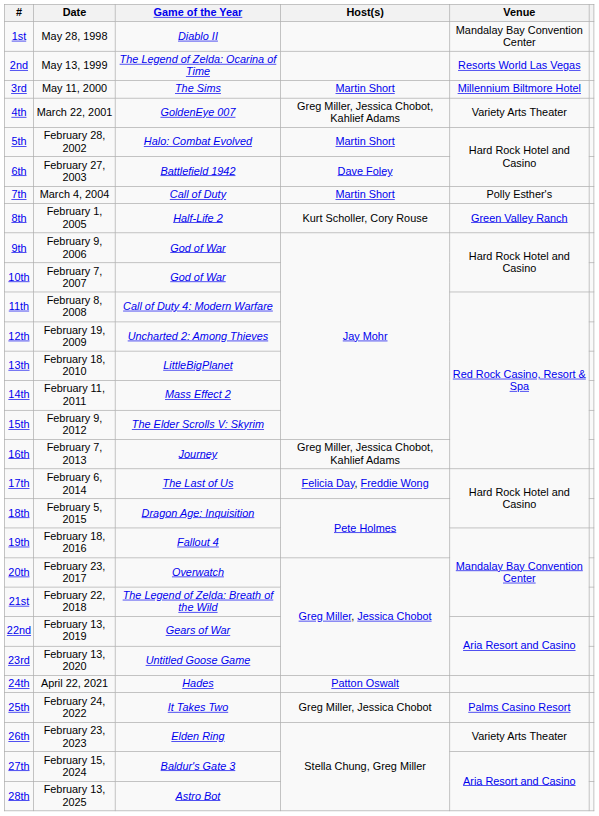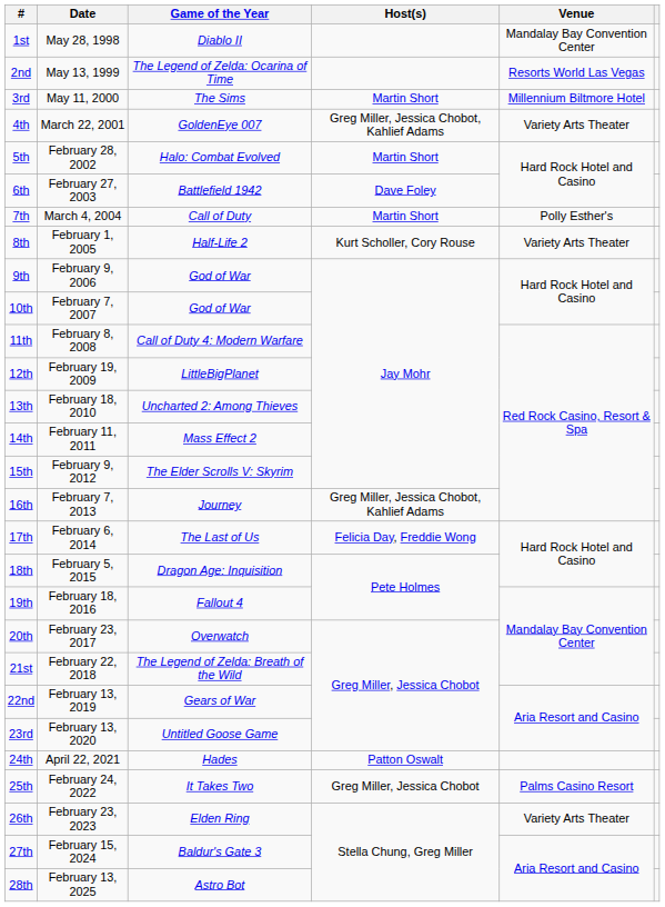 <table class="sortable wikitable" style="text-align: center">
 <tr>
 <th>#</th>
 <th>Date</th>
 <th><a href='#'>Game of the Year</a></th>
 <th>Host(s)</th>
 <th>Venue</th>
 <th></th>
 </tr>
 <tr>
 <td><a href='#'>1st</a></td>
 <td>May 28, 1998</td>
 <td><em><a href='#'>Diablo II</a></em></td>
 <td></td>
 <td>Mandalay Bay Convention Center</td>
 <td></td>
 </tr>
 <tr>
 <td><a href='#'>2nd</a></td>
 <td>May 13, 1999</td>
 <td><em><a href='#'>The Legend of Zelda: Ocarina of Time</a></em></td>
 <td></td>
 <td><a href='#'>Resorts World Las Vegas</a></td>
 <td></td>
 </tr>
 <tr>
 <td><a href='#'>3rd</a></td>
 <td>May 11, 2000</td>
 <td><em><a href='#'>The Sims</a></em></td>
 <td><a href='#'>Martin Short</a></td>
 <td><a href='#'>Millennium Biltmore Hotel</a></td>
 <td></td>
 </tr>
 <tr>
 <td><a href='#'>4th</a></td>
 <td>March 22, 2001</td>
 <td><em><a href='#'>GoldenEye 007</a></em></td>
 <td>Greg Miller, Jessica Chobot, Kahlief Adams</td>
 <td>Variety Arts Theater</td>
 <td></td>
 </tr>
 <tr>
 <td><a href='#'>5th</a></td>
 <td>February 28, 2002</td>
 <td><em><a href='#'>Halo: Combat Evolved</a></em></td>
 <td><a href='#'>Martin Short</a></td>
 <td rowspan="2">Hard Rock Hotel and Casino</td>
 <td></td>
 </tr>
 <tr>
 <td><a href='#'>6th</a></td>
 <td>February 27, 2003</td>
 <td><em><a href='#'>Battlefield 1942</a></em></td>
 <td><a href='#'>Dave Foley</a></td>
 <td></td>
 </tr>
 <tr>
 <td><a href='#'>7th</a></td>
 <td>March 4, 2004</td>
 <td><em><a href='#'>Call of Duty</a></em></td>
 <td><a href='#'>Martin Short</a></td>
 <td>Polly Esther's</td>
 <td></td>
 </tr>
 <tr>
 <td><a href='#'>8th</a></td>
 <td>February 1, 2005</td>
 <td><em><a href='#'>Half-Life 2</a></em></td>
 <td>Kurt Scholler, Cory Rouse</td>
-<td><a href='#'>Green Valley Ranch</a></td>
+<td>Variety Arts Theater</td>
 <td></td>
 </tr>
 <tr>
 <td><a href='#'>9th</a></td>
 <td>February 9, 2006</td>
 <td><em><a href='#'>God of War</a></em></td>
 <td rowspan="7"><a href='#'>Jay Mohr</a></td>
 <td rowspan="2">Hard Rock Hotel and Casino</td>
 <td></td>
 </tr>
 <tr>
 <td><a href='#'>10th</a></td>
 <td>February 7, 2007</td>
 <td><em><a href='#'>God of War</a></em></td>
 <td></td>
 </tr>
 <tr>
 <td><a href='#'>11th</a></td>
 <td>February 8, 2008</td>
 <td><em><a href='#'>Call of Duty 4: Modern Warfare</a></em></td>
 <td rowspan="6"><a href='#'>Red Rock Casino, Resort & Spa</a></td>
 <td></td>
 </tr>
 <tr>
 <td><a href='#'>12th</a></td>
 <td>February 19, 2009</td>
-<td><em><a href='#'>Uncharted 2: Among Thieves</a></em></td>
+<td><em><a href='#'>LittleBigPlanet</a></em></td>
 <td></td>
 </tr>
 <tr>
 <td><a href='#'>13th</a></td>
 <td>February 18, 2010</td>
-<td><em><a href='#'>LittleBigPlanet</a></em></td>
+<td><em><a href='#'>Uncharted 2: Among Thieves</a></em></td>
 <td></td>
 </tr>
 <tr>
 <td><a href='#'>14th</a></td>
 <td>February 11, 2011</td>
 <td><em><a href='#'>Mass Effect 2</a></em></td>
 <td></td>
 </tr>
 <tr>
 <td><a href='#'>15th</a></td>
 <td>February 9, 2012</td>
 <td><em><a href='#'>The Elder Scrolls V: Skyrim</a></em></td>
 <td></td>
 </tr>
 <tr>
 <td><a href='#'>16th</a></td>
 <td>February 7, 2013</td>
 <td><em><a href='#'>Journey</a></em></td>
 <td>Greg Miller, Jessica Chobot, Kahlief Adams</td>
 <td></td>
 </tr>
 <tr>
 <td><a href='#'>17th</a></td>
 <td>February 6, 2014</td>
 <td><em><a href='#'>The Last of Us</a></em></td>
 <td><a href='#'>Felicia Day</a>, <a href='#'>Freddie Wong</a></td>
 <td rowspan="2">Hard Rock Hotel and Casino</td>
 <td></td>
 </tr>
 <tr>
 <td><a href='#'>18th</a></td>
 <td>February 5, 2015</td>
 <td><em><a href='#'>Dragon Age: Inquisition</a></em></td>
 <td rowspan="2"><a href='#'>Pete Holmes</a></td>
 <td></td>
 </tr>
 <tr>
 <td><a href='#'>19th</a></td>
 <td>February 18, 2016</td>
 <td><em><a href='#'>Fallout 4</a></em></td>
 <td rowspan="3"><a href='#'>Mandalay Bay Convention Center</a></td>
 <td></td>
 </tr>
 <tr>
 <td><a href='#'>20th</a></td>
 <td>February 23, 2017</td>
 <td><em><a href='#'>Overwatch</a></em></td>
 <td rowspan="4"><a href='#'>Greg Miller</a>, <a href='#'>Jessica Chobot</a></td>
 <td></td>
 </tr>
 <tr>
 <td><a href='#'>21st</a></td>
 <td>February 22, 2018</td>
 <td><em><a href='#'>The Legend of Zelda: Breath of the Wild</a></em></td>
 <td></td>
 </tr>
 <tr>
 <td><a href='#'>22nd</a></td>
 <td>February 13, 2019</td>
 <td><em><a href='#'>Gears of War</a></em></td>
 <td rowspan="2"><a href='#'>Aria Resort and Casino</a></td>
 <td></td>
 </tr>
 <tr>
 <td><a href='#'>23rd</a></td>
 <td>February 13, 2020</td>
 <td><em><a href='#'>Untitled Goose Game</a></em></td>
 <td></td>
 </tr>
 <tr>
 <td><a href='#'>24th</a></td>
 <td>April 22, 2021</td>
 <td><em><a href='#'>Hades</a></em></td>
 <td><a href='#'>Patton Oswalt</a></td>
 <td></td>
 <td></td>
 </tr>
 <tr>
 <td><a href='#'>25th</a></td>
 <td>February 24, 2022</td>
 <td><em><a href='#'>It Takes Two</a></em></td>
 <td>Greg Miller, Jessica Chobot</td>
 <td><a href='#'>Palms Casino Resort</a></td>
 <td></td>
 </tr>
 <tr>
 <td><a href='#'>26th</a></td>
 <td>February 23, 2023</td>
 <td><em><a href='#'>Elden Ring</a></em></td>
 <td rowspan="3">Stella Chung, Greg Miller</td>
 <td>Variety Arts Theater</td>
 <td></td>
 </tr>
 <tr>
 <td><a href='#'>27th</a></td>
 <td>February 15, 2024</td>
 <td><em><a href='#'>Baldur's Gate 3</a></em></td>
 <td rowspan="3"><a href='#'>Aria Resort and Casino</a></td>
 <td></td>
 </tr>
 <tr>
 <td><a href='#'>28th</a></td>
 <td>February 13, 2025</td>
 <td><em><a href='#'>Astro Bot</a></em></td>
 <td></td>
 </tr>
 </table>
